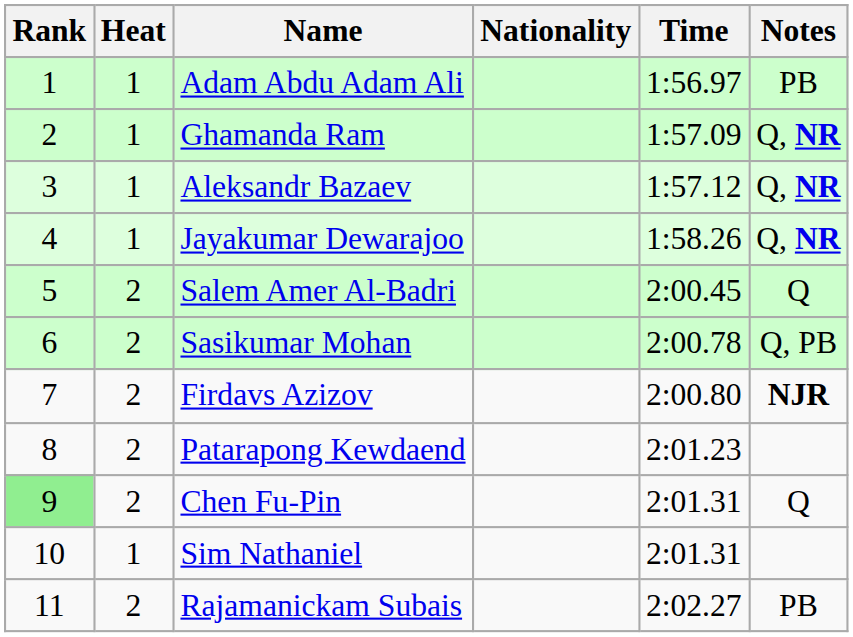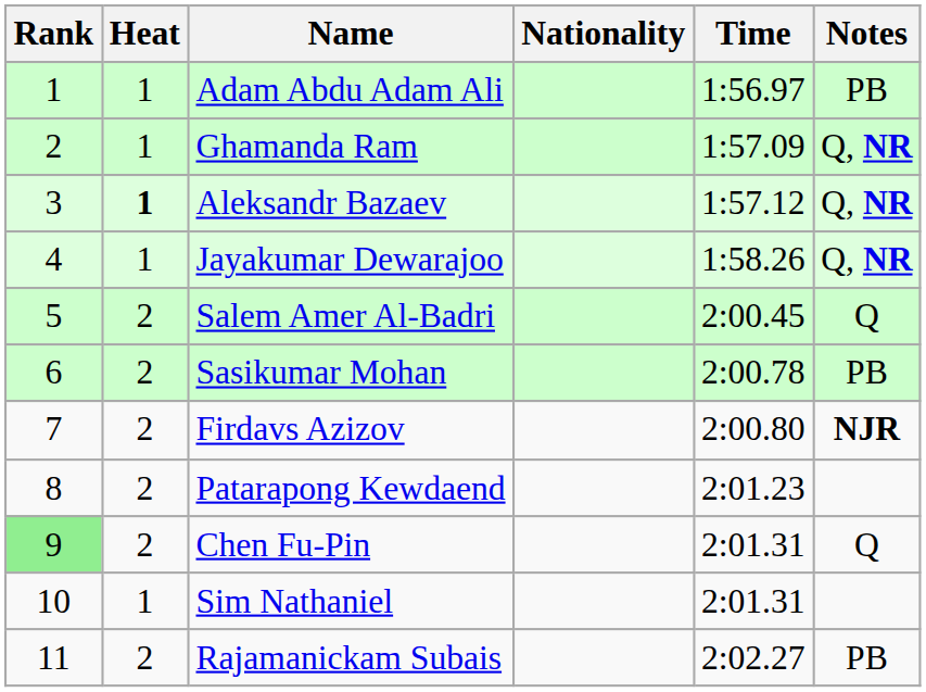 <table class="wikitable sortable" style="text-align:center;font-size:95%">
 <tr>
 <th>Rank</th>
 <th>Heat</th>
 <th>Name</th>
 <th>Nationality</th>
 <th>Time</th>
 <th>Notes</th>
 </tr>
 <tr bgcolor=ccffcc>
 <td>1</td>
 <td>1</td>
 <td align=left><a href='#'>Adam Abdu Adam Ali</a></td>
 <td align=left></td>
 <td>1:56.97</td>
 <td>PB</td>
 </tr>
 <tr bgcolor=ccffcc>
 <td>2</td>
 <td>1</td>
 <td align=left><a href='#'>Ghamanda Ram</a></td>
 <td align=left></td>
 <td>1:57.09</td>
 <td>Q, <strong><a href='#'>NR</a></strong></td>
 </tr>
 <tr bgcolor=ddffdd>
 <td>3</td>
-<td>1</td>
+<td><strong>1</strong></td>
 <td align=left><a href='#'>Aleksandr Bazaev</a></td>
 <td align=left></td>
 <td>1:57.12</td>
 <td>Q, <strong><a href='#'>NR</a></strong></td>
 </tr>
 <tr bgcolor=ddffdd>
 <td>4</td>
 <td>1</td>
 <td align=left><a href='#'>Jayakumar Dewarajoo</a></td>
 <td align=left></td>
 <td>1:58.26</td>
 <td>Q, <strong><a href='#'>NR</a></strong></td>
 </tr>
 <tr bgcolor=ccffcc>
 <td>5</td>
 <td>2</td>
 <td align=left><a href='#'>Salem Amer Al-Badri</a></td>
 <td align=left></td>
 <td>2:00.45</td>
 <td>Q</td>
 </tr>
 <tr bgcolor=ccffcc>
 <td>6</td>
 <td>2</td>
 <td align=left><a href='#'>Sasikumar Mohan</a></td>
 <td align=left></td>
 <td>2:00.78</td>
-<td>Q, PB</td>
+<td>PB</td>
 </tr>
 <tr>
 <td>7</td>
 <td>2</td>
 <td align=left><a href='#'>Firdavs Azizov</a></td>
 <td align=left></td>
 <td>2:00.80</td>
 <td><strong>NJR</strong></td>
 </tr>
 <tr>
 <td>8</td>
 <td>2</td>
 <td align=left><a href='#'>Patarapong Kewdaend</a></td>
 <td align=left></td>
 <td>2:01.23</td>
 <td></td>
 </tr>
 <tr>
 <td style="background: lightgreen;">9</td>
 <td>2</td>
 <td align=left><a href='#'>Chen Fu-Pin</a></td>
 <td align=left></td>
 <td>2:01.31</td>
 <td>Q</td>
 </tr>
 <tr>
 <td>10</td>
 <td>1</td>
 <td align=left><a href='#'>Sim Nathaniel</a></td>
 <td align=left></td>
 <td>2:01.31</td>
 <td></td>
 </tr>
 <tr>
 <td>11</td>
 <td>2</td>
 <td align=left><a href='#'>Rajamanickam Subais</a></td>
 <td align=left></td>
 <td>2:02.27</td>
 <td>PB</td>
 </tr>
 </table>
